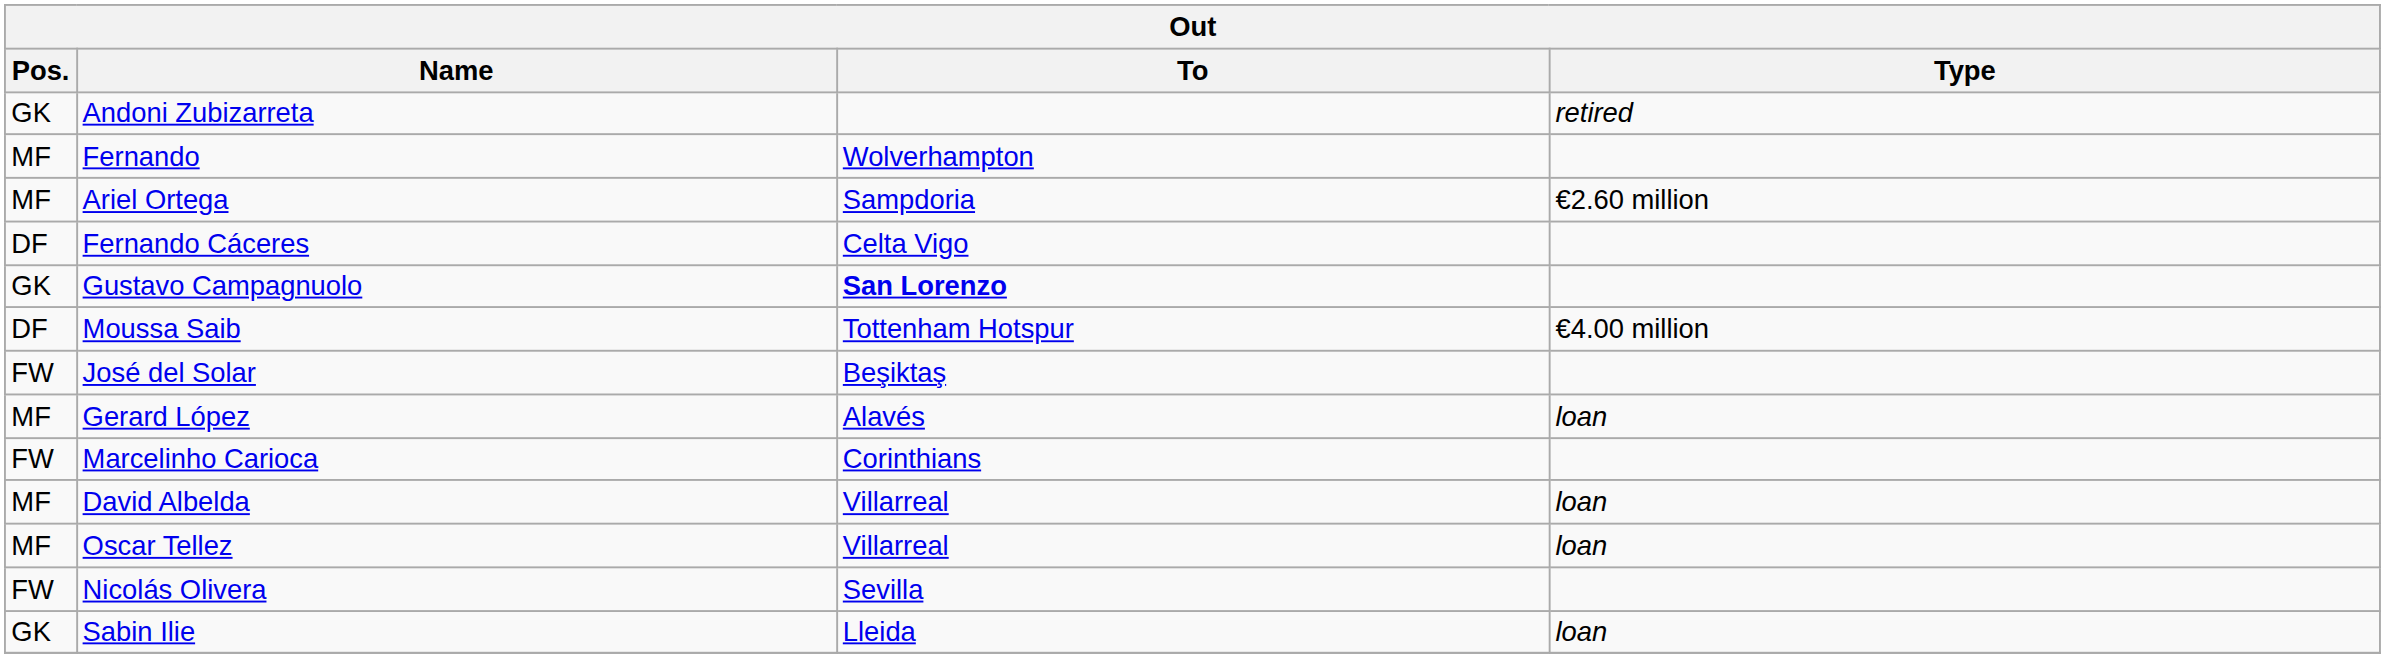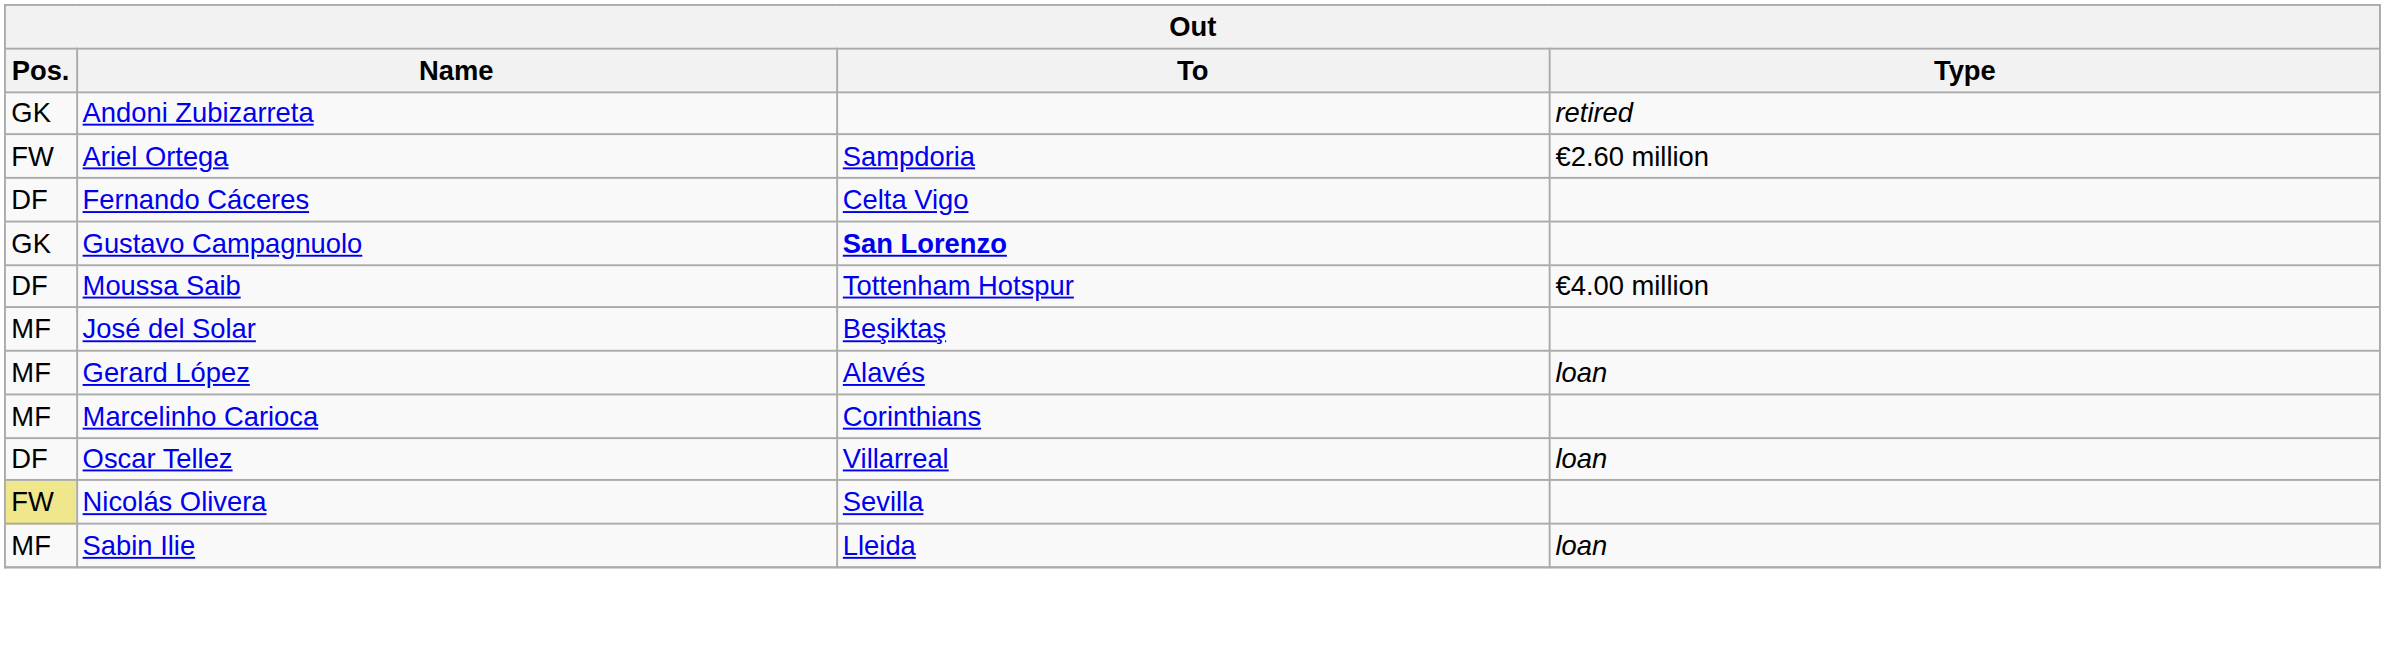 <table class="wikitable" style="font-size:90%;width:99%;">
 <tr>
 <th colspan="4">Out</th>
 </tr>
 <tr>
 <th width=3%>Pos.</th>
 <th width=32%>Name</th>
 <th width=30%>To</th>
 <th width=35%>Type</th>
 </tr>
 <tr>
 <td>GK</td>
 <td><a href='#'>Andoni Zubizarreta</a></td>
 <td></td>
 <td><em>retired</em></td>
 </tr>
 <tr>
-<td>MF</td>
-<td><a href='#'>Fernando</a></td>
-<td><a href='#'>Wolverhampton</a></td>
-<td></td>
-</tr>
-<tr>
-<td>MF</td>
+<td>FW</td>
 <td><a href='#'>Ariel Ortega</a></td>
 <td><a href='#'>Sampdoria</a></td>
 <td>€2.60 million</td>
 </tr>
 <tr>
 <td>DF</td>
 <td><a href='#'>Fernando Cáceres</a></td>
 <td><a href='#'>Celta Vigo</a></td>
 <td></td>
 </tr>
 <tr>
 <td>GK</td>
 <td><a href='#'>Gustavo Campagnuolo</a></td>
 <td><strong><a href='#'>San Lorenzo</a></strong></td>
 <td></td>
 </tr>
 <tr>
 <td>DF</td>
 <td><a href='#'>Moussa Saib</a></td>
 <td><a href='#'>Tottenham Hotspur</a></td>
 <td>€4.00 million</td>
 </tr>
 <tr>
-<td>FW</td>
+<td>MF</td>
 <td><a href='#'>José del Solar</a></td>
 <td><a href='#'>Beşiktaş</a></td>
 <td></td>
 </tr>
 <tr>
 <td>MF</td>
 <td><a href='#'>Gerard López</a></td>
 <td><a href='#'>Alavés</a></td>
 <td><em>loan</em></td>
 </tr>
 <tr>
-<td>FW</td>
+<td>MF</td>
 <td><a href='#'>Marcelinho Carioca</a></td>
 <td><a href='#'>Corinthians</a></td>
 <td></td>
 </tr>
 <tr>
-<td>MF</td>
-<td><a href='#'>David Albelda</a></td>
-<td><a href='#'>Villarreal</a></td>
-<td><em>loan</em></td>
-</tr>
-<tr>
-<td>MF</td>
+<td>DF</td>
 <td><a href='#'>Oscar Tellez</a></td>
 <td><a href='#'>Villarreal</a></td>
 <td><em>loan</em></td>
 </tr>
 <tr>
-<td>FW</td>
+<td style="background: khaki;">FW</td>
 <td><a href='#'>Nicolás Olivera</a></td>
 <td><a href='#'>Sevilla</a></td>
 <td></td>
 </tr>
 <tr>
-<td>GK</td>
+<td>MF</td>
 <td><a href='#'>Sabin Ilie</a></td>
 <td><a href='#'>Lleida</a></td>
 <td><em>loan</em></td>
 </tr>
 <tr>
 </tr>
 </table>
